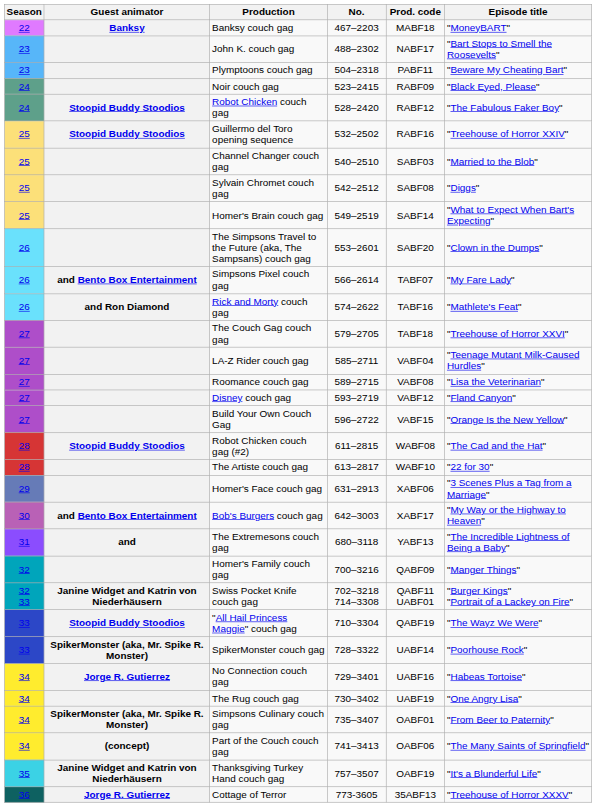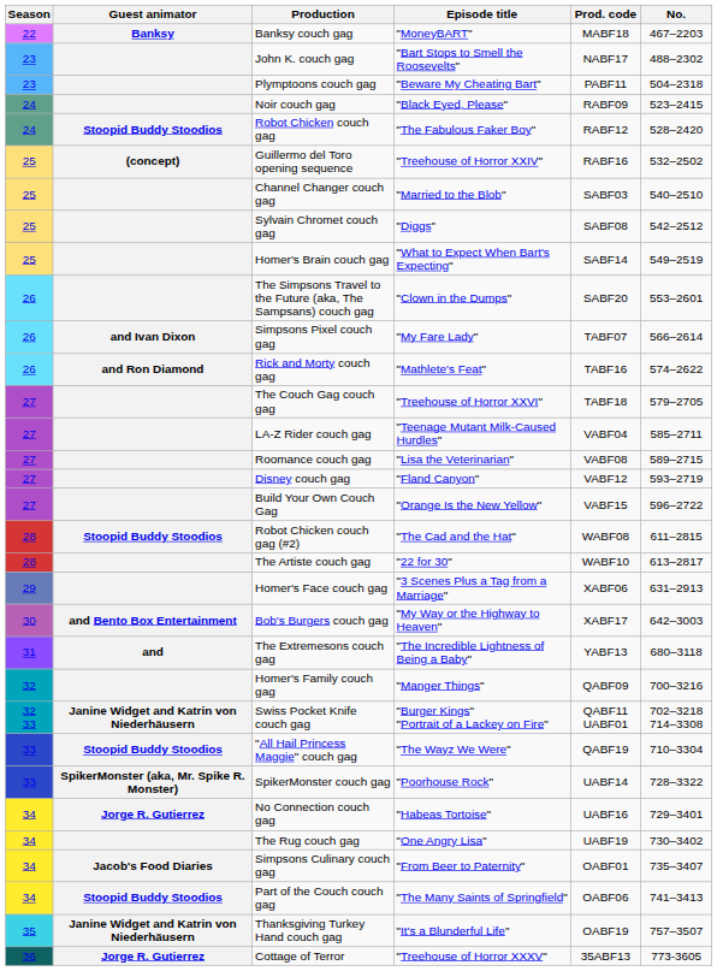 <table class="sortable wikitable plainrowheaders" style="width: 75%">
 <tr>
 <th "width:20px" scope="col">Season</th>
 <th scope="col">Guest animator</th>
 <th scope="col" style="width:20%;">Production</th>
+<th scope="col" style="width:25%;" class="unsortable">Episode title</th>
+<th scope="col" style="width:10%;" class="unsortable">Prod. code</th>
 <th scope="col" style="width:10%;">No.</th>
-<th scope="col" style="width:10%;" class="unsortable">Prod. code</th>
-<th scope="col" style="width:25%;" class="unsortable">Episode title</th>
 </tr>
 <tr>
 <td style="background:#e07aff; text-align:center;"><a href='#'>22</a></td>
 <th scope="row"><a href='#'>Banksy</a></th>
 <td>Banksy couch gag</td>
+<td>"<a href='#'>MoneyBART</a>"</td>
+<td align=center>MABF18</td>
 <td align=center>467–2203</td>
-<td align=center>MABF18</td>
-<td>"<a href='#'>MoneyBART</a>"</td>
 </tr>
 <tr>
 <td style="background:#57b6f9; text-align:center;"><a href='#'>23</a></td>
 <th scope="row"></th>
 <td>John K. couch gag</td>
+<td>"<a href='#'>Bart Stops to Smell the Roosevelts</a>"</td>
+<td align=center>NABF17</td>
 <td align=center>488–2302</td>
-<td align=center>NABF17</td>
-<td>"<a href='#'>Bart Stops to Smell the Roosevelts</a>"</td>
 </tr>
 <tr>
 <td style="background:#57b6f9; text-align:center;"><a href='#'>23</a></td>
 <th scope="row"></th>
 <td>Plymptoons couch gag</td>
+<td>"<a href='#'>Beware My Cheating Bart</a>"</td>
+<td align=center>PABF11</td>
 <td align=center>504–2318</td>
-<td align=center>PABF11</td>
-<td>"<a href='#'>Beware My Cheating Bart</a>"</td>
 </tr>
 <tr>
 <td style="background:#5ea08a; text-align:center;"><a href='#'>24</a></td>
 <th scope="row"></th>
 <td>Noir couch gag</td>
+<td>"<a href='#'>Black Eyed, Please</a>"</td>
+<td align=center>RABF09</td>
 <td align=center>523–2415</td>
-<td align=center>RABF09</td>
-<td>"<a href='#'>Black Eyed, Please</a>"</td>
 </tr>
 <tr>
 <td style="background:#5ea08a; text-align:center;"><a href='#'>24</a></td>
 <th scope="row"><a href='#'>Stoopid Buddy Stoodios</a></th>
 <td><a href='#'>Robot Chicken</a> couch gag</td>
+<td>"<a href='#'>The Fabulous Faker Boy</a>"</td>
+<td align=center>RABF12</td>
 <td align=center>528–2420</td>
-<td align=center>RABF12</td>
-<td>"<a href='#'>The Fabulous Faker Boy</a>"</td>
 </tr>
 <tr>
 <td style="background:#fce079; text-align:center;"><a href='#'>25</a></td>
-<th scope="row"><a href='#'>Stoopid Buddy Stoodios</a></th>
+<th scope="row"> (concept)</th>
 <td>Guillermo del Toro opening sequence</td>
+<td>"<a href='#'>Treehouse of Horror XXIV</a>"</td>
+<td align=center>RABF16</td>
 <td align=center>532–2502</td>
-<td align=center>RABF16</td>
-<td>"<a href='#'>Treehouse of Horror XXIV</a>"</td>
 </tr>
 <tr>
 <td style="background:#fce079; text-align:center;"><a href='#'>25</a></td>
 <th scope="row"></th>
 <td>Channel Changer couch gag</td>
+<td>"<a href='#'>Married to the Blob</a>"</td>
+<td align=center>SABF03</td>
 <td align=center>540–2510</td>
-<td align=center>SABF03</td>
-<td>"<a href='#'>Married to the Blob</a>"</td>
 </tr>
 <tr>
 <td style="background:#fce079; text-align:center;"><a href='#'>25</a></td>
 <th scope="row"></th>
 <td>Sylvain Chromet couch gag</td>
+<td>"<a href='#'>Diggs</a>"</td>
+<td align=center>SABF08</td>
 <td align=center>542–2512</td>
-<td align=center>SABF08</td>
-<td>"<a href='#'>Diggs</a>"</td>
 </tr>
 <tr>
 <td style="background:#fce079; text-align:center;"><a href='#'>25</a></td>
 <th scope="row"></th>
 <td>Homer's Brain couch gag</td>
+<td>"<a href='#'>What to Expect When Bart's Expecting</a>"</td>
+<td align=center>SABF14</td>
 <td align=center>549–2519</td>
-<td align=center>SABF14</td>
-<td>"<a href='#'>What to Expect When Bart's Expecting</a>"</td>
 </tr>
 <tr>
 <td style="background:#6ae1fc; text-align:center;"><a href='#'>26</a></td>
 <th scope="row"></th>
 <td>The Simpsons Travel to the Future (aka, The Sampsans) couch gag</td>
+<td>"<a href='#'>Clown in the Dumps</a>"</td>
+<td align=center>SABF20</td>
 <td align=center>553–2601</td>
-<td align=center>SABF20</td>
-<td>"<a href='#'>Clown in the Dumps</a>"</td>
 </tr>
 <tr>
 <td style="background:#6ae1fc; text-align:center;"><a href='#'>26</a></td>
-<th scope="row"> and <a href='#'>Bento Box Entertainment</a></th>
+<th scope="row"> and Ivan Dixon</th>
 <td>Simpsons Pixel couch gag</td>
+<td>"<a href='#'>My Fare Lady</a>"</td>
+<td align=center>TABF07</td>
 <td align=center>566–2614</td>
-<td align=center>TABF07</td>
-<td>"<a href='#'>My Fare Lady</a>"</td>
 </tr>
 <tr>
 <td style="background:#6ae1fc; text-align:center;"><a href='#'>26</a></td>
 <th scope="row"> and Ron Diamond</th>
 <td><a href='#'>Rick and Morty</a> couch gag</td>
+<td>"<a href='#'>Mathlete's Feat</a>"</td>
+<td align=center>TABF16</td>
 <td align=center>574–2622</td>
-<td align=center>TABF16</td>
-<td>"<a href='#'>Mathlete's Feat</a>"</td>
 </tr>
 <tr>
 <td style="background:#ae4ec9; text-align:center;"><a href='#'>27</a></td>
 <th scope="row"></th>
 <td>The Couch Gag couch gag</td>
+<td>"<a href='#'>Treehouse of Horror XXVI</a>"</td>
+<td align=center>TABF18</td>
 <td align=center>579–2705</td>
-<td align=center>TABF18</td>
-<td>"<a href='#'>Treehouse of Horror XXVI</a>"</td>
 </tr>
 <tr>
 <td style="background:#ae4ec9; text-align:center;"><a href='#'>27</a></td>
 <th scope="row"></th>
 <td>LA-Z Rider couch gag</td>
+<td>"<a href='#'>Teenage Mutant Milk-Caused Hurdles</a>"</td>
+<td align=center>VABF04</td>
 <td align=center>585–2711</td>
-<td align=center>VABF04</td>
-<td>"<a href='#'>Teenage Mutant Milk-Caused Hurdles</a>"</td>
 </tr>
 <tr>
 <td style="background:#ae4ec9; text-align:center;"><a href='#'>27</a></td>
 <th scope="row"></th>
 <td>Roomance couch gag</td>
+<td>"<a href='#'>Lisa the Veterinarian</a>"</td>
+<td align=center>VABF08</td>
 <td align=center>589–2715</td>
-<td align=center>VABF08</td>
-<td>"<a href='#'>Lisa the Veterinarian</a>"</td>
 </tr>
 <tr>
 <td style="background:#ae4ec9; text-align:center;"><a href='#'>27</a></td>
 <th scope="row"></th>
 <td><a href='#'>Disney</a> couch gag</td>
+<td>"<a href='#'>Fland Canyon</a>"</td>
+<td align=center>VABF12</td>
 <td align=center>593–2719</td>
-<td align=center>VABF12</td>
-<td>"<a href='#'>Fland Canyon</a>"</td>
 </tr>
 <tr>
 <td style="background:#ae4ec9; text-align:center;"><a href='#'>27</a></td>
 <th scope="row"></th>
 <td>Build Your Own Couch Gag</td>
+<td>"<a href='#'>Orange Is the New Yellow</a>"</td>
+<td align=center>VABF15</td>
 <td align=center>596–2722</td>
-<td align=center>VABF15</td>
-<td>"<a href='#'>Orange Is the New Yellow</a>"</td>
 </tr>
 <tr>
 <td style="background:#d63535; text-align:center;"><a href='#'>28</a></td>
 <th scope="row"><a href='#'>Stoopid Buddy Stoodios</a></th>
 <td>Robot Chicken couch gag (#2)</td>
+<td>"<a href='#'>The Cad and the Hat</a>"</td>
+<td align=center>WABF08</td>
 <td align=center>611–2815</td>
-<td align=center>WABF08</td>
-<td>"<a href='#'>The Cad and the Hat</a>"</td>
 </tr>
 <tr>
 <td style="background:#d63535; text-align:center;"><a href='#'>28</a></td>
 <th scope="row"></th>
 <td>The Artiste couch gag</td>
+<td>"<a href='#'>22 for 30</a>"</td>
+<td align=center>WABF10</td>
 <td align=center>613–2817</td>
-<td align=center>WABF10</td>
-<td>"<a href='#'>22 for 30</a>"</td>
 </tr>
 <tr>
 <td style="background:#667bb7; text-align:center;"><a href='#'>29</a></td>
 <th scope="row"></th>
 <td>Homer's Face couch gag</td>
+<td>"<a href='#'>3 Scenes Plus a Tag from a Marriage</a>"</td>
+<td align=center>XABF06</td>
 <td align=center>631–2913</td>
-<td align=center>XABF06</td>
-<td>"<a href='#'>3 Scenes Plus a Tag from a Marriage</a>"</td>
 </tr>
 <tr>
 <td style="background:#b961b6; text-align:center;"><a href='#'>30</a></td>
 <th scope="row"> and <a href='#'>Bento Box Entertainment</a></th>
 <td><a href='#'>Bob's Burgers</a> couch gag</td>
+<td>"<a href='#'>My Way or the Highway to Heaven</a>"</td>
+<td align=center>XABF17</td>
 <td align=center>642–3003</td>
-<td align=center>XABF17</td>
-<td>"<a href='#'>My Way or the Highway to Heaven</a>"</td>
 </tr>
 <tr>
 <td style="background:#8B4DFE; text-align:center;"><a href='#'>31</a></td>
 <th scope="row"> and </th>
 <td>The Extremesons couch gag</td>
+<td>"<a href='#'>The Incredible Lightness of Being a Baby</a>"</td>
+<td align=center>YABF13</td>
 <td align=center>680–3118</td>
-<td align=center>YABF13</td>
-<td>"<a href='#'>The Incredible Lightness of Being a Baby</a>"</td>
 </tr>
 <tr>
 <td style="background:#00A5BB; text-align:center;"><a href='#'>32</a></td>
 <th scope="row"></th>
 <td>Homer's Family couch gag</td>
+<td>"<a href='#'>Manger Things</a>"</td>
+<td align=center>QABF09</td>
 <td align=center>700–3216</td>
-<td align=center>QABF09</td>
-<td>"<a href='#'>Manger Things</a>"</td>
 </tr>
 <tr>
 <td div style="background:#00A5BB; text-align:center;"><a href='#'>32</a><div><a href='#'>33</a></div></td>
 <th scope="row">Janine Widget and Katrin von Niederhäusern</th>
 <td>Swiss Pocket Knife couch gag</td>
+<td>"<a href='#'>Burger Kings</a>"<br>"<a href='#'>Portrait of a Lackey on Fire</a>"</td>
+<td align=center>QABF11<br>UABF01</td>
 <td align=center>702–3218<br>714–3308</td>
-<td align=center>QABF11<br>UABF01</td>
-<td>"<a href='#'>Burger Kings</a>"<br>"<a href='#'>Portrait of a Lackey on Fire</a>"</td>
 </tr>
 <tr>
 <td style="background:#2C47C7; text-align:center;"><a href='#'>33</a></td>
 <th scope="row"><a href='#'>Stoopid Buddy Stoodios</a></th>
 <td>"<a href='#'>All Hail Princess Maggie</a>" couch gag</td>
+<td>"<a href='#'>The Wayz We Were</a>"</td>
+<td align=center>QABF19</td>
 <td align=center>710–3304</td>
-<td align=center>QABF19</td>
-<td>"<a href='#'>The Wayz We Were</a>"</td>
 </tr>
 <tr>
 <td style="background:#2C47C7; text-align:center;"><a href='#'>33</a></td>
 <th scope="row">SpikerMonster (aka, Mr. Spike R. Monster)</th>
 <td>SpikerMonster couch gag</td>
+<td>"<a href='#'>Poorhouse Rock</a>"</td>
+<td align=center>UABF14</td>
 <td align=center>728–3322</td>
-<td align=center>UABF14</td>
-<td>"<a href='#'>Poorhouse Rock</a>"</td>
 </tr>
 <tr>
 <td style="background:#ffec2e; text-align:center;"><a href='#'>34</a></td>
 <th scope="row"><a href='#'>Jorge R. Gutierrez</a></th>
 <td>No Connection couch gag</td>
+<td>"<a href='#'>Habeas Tortoise</a>"</td>
+<td align=center>UABF16</td>
 <td align=center>729–3401</td>
-<td align=center>UABF16</td>
-<td>"<a href='#'>Habeas Tortoise</a>"</td>
 </tr>
 <tr>
 <td style="background:#ffec2e; text-align:center;"><a href='#'>34</a></td>
 <th scope="row"></th>
 <td>The Rug couch gag</td>
+<td>"<a href='#'>One Angry Lisa</a>"</td>
+<td align=center>UABF19</td>
 <td align=center>730–3402</td>
-<td align=center>UABF19</td>
-<td>"<a href='#'>One Angry Lisa</a>"</td>
 </tr>
 <tr>
 <td style="background:#ffec2e; text-align:center;"><a href='#'>34</a></td>
-<th scope="row">SpikerMonster (aka, Mr. Spike R. Monster)</th>
+<th scope="row">Jacob's Food Diaries</th>
 <td>Simpsons Culinary couch gag</td>
+<td>"<a href='#'>From Beer to Paternity</a>"</td>
+<td align=center>OABF01</td>
 <td align=center>735–3407</td>
-<td align=center>OABF01</td>
-<td>"<a href='#'>From Beer to Paternity</a>"</td>
 </tr>
 <tr>
 <td style="background:#ffec2e; text-align:center;"><a href='#'>34</a></td>
-<th scope="row"> (concept)</th>
+<th scope="row"><a href='#'>Stoopid Buddy Stoodios</a></th>
 <td>Part of the Couch couch gag</td>
+<td>"<a href='#'>The Many Saints of Springfield</a>"</td>
+<td align=center>OABF06</td>
 <td align=center>741–3413</td>
-<td align=center>OABF06</td>
-<td>"<a href='#'>The Many Saints of Springfield</a>"</td>
 </tr>
 <tr>
 <td style="background:#3BD2E5; text-align:center;"><a href='#'>35</a></td>
 <th scope="row">Janine Widget and Katrin von Niederhäusern</th>
 <td>Thanksgiving Turkey Hand couch gag</td>
+<td>"<a href='#'>It's a Blunderful Life</a>"</td>
+<td align=center>OABF19</td>
 <td align=center>757–3507</td>
-<td align=center>OABF19</td>
-<td>"<a href='#'>It's a Blunderful Life</a>"</td>
 </tr>
 <tr>
 <td style="background:#0E6161; text-align:center;"><a href='#'>36</a></td>
 <th scope="row"><a href='#'>Jorge R. Gutierrez</a></th>
 <td>Cottage of Terror</td>
+<td>"<a href='#'>Treehouse of Horror XXXV</a>"</td>
+<td align=center>35ABF13</td>
 <td align=center>773-3605</td>
-<td align=center>35ABF13</td>
-<td>"<a href='#'>Treehouse of Horror XXXV</a>"</td>
 </tr>
 </table>
